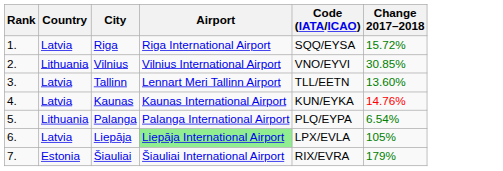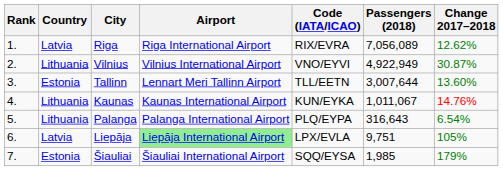 <table class="wikitable sortable">
 <tr>
 <th>Rank</th>
 <th>Country</th>
 <th>City</th>
 <th>Airport</th>
 <th>Code<br>(<a href='#'>IATA</a>/<a href='#'>ICAO</a>)</th>
+<th>Passengers<br>(2018)</th>
 <th>Change<br>2017–2018</th>
 </tr>
 <tr>
 <td>1.</td>
 <td> <a href='#'>Latvia</a></td>
 <td><a href='#'>Riga</a></td>
 <td><a href='#'>Riga International Airport</a></td>
-<td>SQQ/EYSA</td>
-<td style="color:green"> 15.72%</td>
+<td>RIX/EVRA</td>
+<td>7,056,089</td>
+<td style="color:green"> 12.62%</td>
 </tr>
 <tr>
 <td>2.</td>
 <td> <a href='#'>Lithuania</a></td>
 <td><a href='#'>Vilnius</a></td>
 <td><a href='#'>Vilnius International Airport</a></td>
 <td>VNO/EYVI</td>
-<td style="color:green"> 30.85%</td>
+<td>4,922,949</td>
+<td style="color:green"> 30.87%</td>
 </tr>
 <tr>
 <td>3.</td>
-<td> <a href='#'>Latvia</a></td>
+<td> <a href='#'>Estonia</a></td>
 <td><a href='#'>Tallinn</a></td>
 <td><a href='#'>Lennart Meri Tallinn Airport</a></td>
 <td>TLL/EETN</td>
+<td>3,007,644</td>
 <td style="color:green"> 13.60%</td>
 </tr>
 <tr>
 <td>4.</td>
-<td> <a href='#'>Latvia</a></td>
+<td> <a href='#'>Lithuania</a></td>
 <td><a href='#'>Kaunas</a></td>
 <td><a href='#'>Kaunas International Airport</a></td>
 <td>KUN/EYKA</td>
+<td>1,011,067</td>
 <td style="color:red"> 14.76%</td>
 </tr>
 <tr>
 <td>5.</td>
 <td> <a href='#'>Lithuania</a></td>
 <td><a href='#'>Palanga</a></td>
 <td><a href='#'>Palanga International Airport</a></td>
 <td>PLQ/EYPA</td>
+<td>316,643</td>
 <td style="color:green"> 6.54%</td>
 </tr>
 <tr>
 <td>6.</td>
 <td> <a href='#'>Latvia</a></td>
 <td><a href='#'>Liepāja</a></td>
 <td style="background: lightgreen;"><a href='#'>Liepāja International Airport</a></td>
 <td>LPX/EVLA</td>
+<td>9,751</td>
 <td style="color:green"> 105%</td>
 </tr>
 <tr>
 <td>7.</td>
 <td> <a href='#'>Estonia</a></td>
 <td><a href='#'>Šiauliai</a></td>
 <td><a href='#'>Šiauliai International Airport</a></td>
-<td>RIX/EVRA</td>
+<td>SQQ/EYSA</td>
+<td>1,985</td>
 <td style="color:green"> 179%</td>
 </tr>
 </table>
